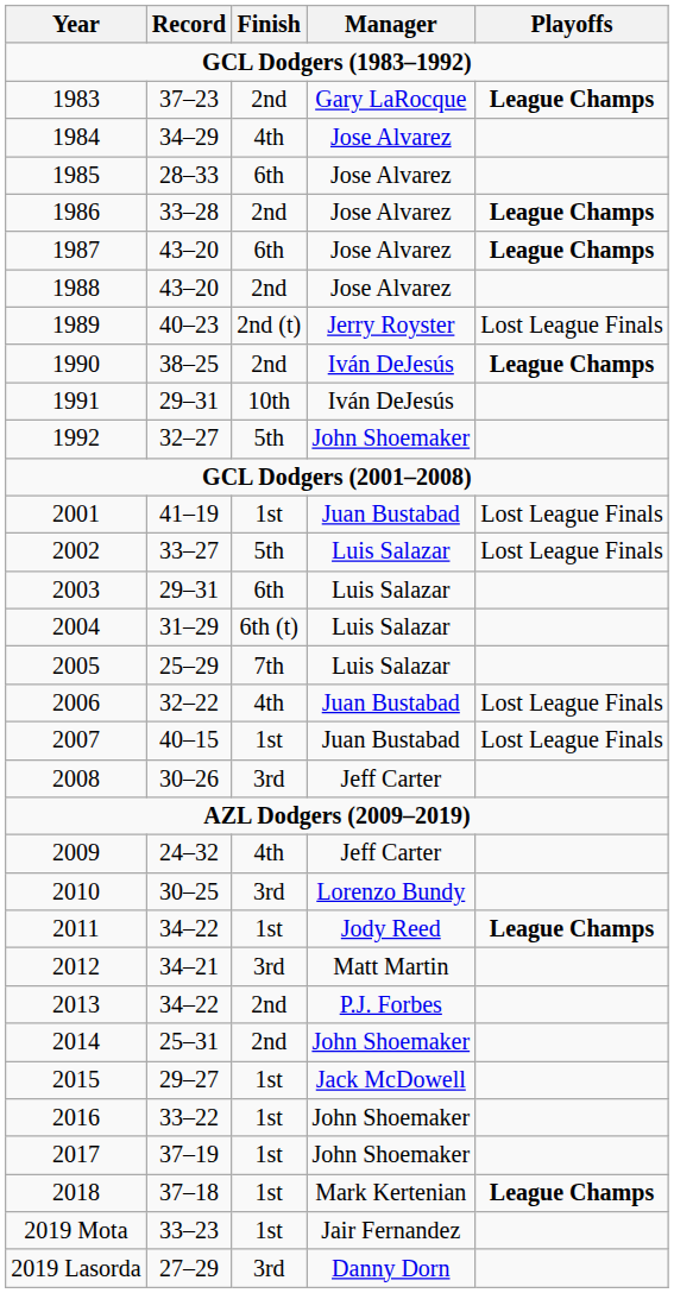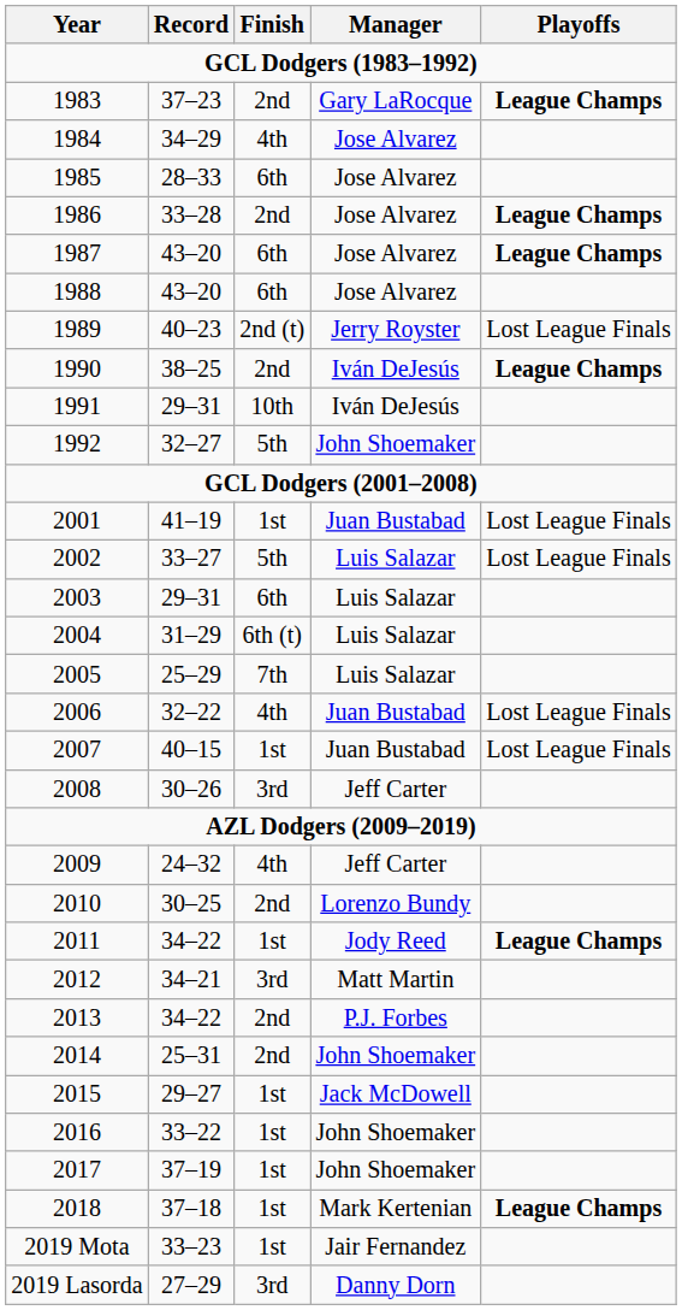 <table class="wikitable">
 <tr>
 <th>Year</th>
 <th>Record</th>
 <th>Finish</th>
 <th>Manager</th>
 <th>Playoffs</th>
 </tr>
 <tr align=center>
 <td align=center colspan=6><strong>GCL Dodgers (1983–1992)</strong></td>
 </tr>
 <tr align=center>
 <td>1983</td>
 <td>37–23</td>
 <td>2nd</td>
 <td><a href='#'>Gary LaRocque</a></td>
 <td><strong>League Champs</strong></td>
 </tr>
 <tr align=center>
 <td>1984</td>
 <td>34–29</td>
 <td>4th</td>
 <td><a href='#'>Jose Alvarez</a></td>
 <td></td>
 </tr>
 <tr align=center>
 <td>1985</td>
 <td>28–33</td>
 <td>6th</td>
 <td>Jose Alvarez</td>
 <td></td>
 </tr>
 <tr align=center>
 <td>1986</td>
 <td>33–28</td>
 <td>2nd</td>
 <td>Jose Alvarez</td>
 <td><strong>League Champs</strong></td>
 </tr>
 <tr align=center>
 <td>1987</td>
 <td>43–20</td>
 <td>6th</td>
 <td>Jose Alvarez</td>
 <td><strong>League Champs</strong></td>
 </tr>
 <tr align=center>
 <td>1988</td>
 <td>43–20</td>
-<td>2nd</td>
+<td>6th</td>
 <td>Jose Alvarez</td>
 <td></td>
 </tr>
 <tr align=center>
 <td>1989</td>
 <td>40–23</td>
 <td>2nd (t)</td>
 <td><a href='#'>Jerry Royster</a></td>
 <td>Lost League Finals</td>
 </tr>
 <tr align=center>
 <td>1990</td>
 <td>38–25</td>
 <td>2nd</td>
 <td><a href='#'>Iván DeJesús</a></td>
 <td><strong>League Champs</strong></td>
 </tr>
 <tr align=center>
 <td>1991</td>
 <td>29–31</td>
 <td>10th</td>
 <td>Iván DeJesús</td>
 <td></td>
 </tr>
 <tr align=center>
 <td>1992</td>
 <td>32–27</td>
 <td>5th</td>
 <td><a href='#'>John Shoemaker</a></td>
 <td></td>
 </tr>
 <tr align=center>
 <td align=center colspan=6><strong>GCL Dodgers (2001–2008)</strong></td>
 </tr>
 <tr align=center>
 <td>2001</td>
 <td>41–19</td>
 <td>1st</td>
 <td><a href='#'>Juan Bustabad</a></td>
 <td>Lost League Finals</td>
 </tr>
 <tr align=center>
 <td>2002</td>
 <td>33–27</td>
 <td>5th</td>
 <td><a href='#'>Luis Salazar</a></td>
 <td>Lost League Finals</td>
 </tr>
 <tr align=center>
 <td>2003</td>
 <td>29–31</td>
 <td>6th</td>
 <td>Luis Salazar</td>
 <td></td>
 </tr>
 <tr align=center>
 <td>2004</td>
 <td>31–29</td>
 <td>6th (t)</td>
 <td>Luis Salazar</td>
 <td></td>
 </tr>
 <tr align=center>
 <td>2005</td>
 <td>25–29</td>
 <td>7th</td>
 <td>Luis Salazar</td>
 <td></td>
 </tr>
 <tr align=center>
 <td>2006</td>
 <td>32–22</td>
 <td>4th</td>
 <td><a href='#'>Juan Bustabad</a></td>
 <td>Lost League Finals</td>
 </tr>
 <tr align=center>
 <td>2007</td>
 <td>40–15</td>
 <td>1st</td>
 <td>Juan Bustabad</td>
 <td>Lost League Finals</td>
 </tr>
 <tr align=center>
 <td>2008</td>
 <td>30–26</td>
 <td>3rd</td>
 <td>Jeff Carter</td>
 <td></td>
 </tr>
 <tr align=center>
 <td align=center colspan=6><strong>AZL Dodgers (2009–2019)</strong></td>
 </tr>
 <tr align=center>
 <td>2009</td>
 <td>24–32</td>
 <td>4th</td>
 <td>Jeff Carter</td>
 <td></td>
 </tr>
 <tr align=center>
 <td>2010</td>
 <td>30–25</td>
-<td>3rd</td>
+<td>2nd</td>
 <td><a href='#'>Lorenzo Bundy</a></td>
 <td></td>
 </tr>
 <tr align=center>
 <td>2011</td>
 <td>34–22</td>
 <td>1st</td>
 <td><a href='#'>Jody Reed</a></td>
 <td><strong>League Champs</strong></td>
 </tr>
 <tr align=center>
 <td>2012</td>
 <td>34–21</td>
 <td>3rd</td>
 <td>Matt Martin</td>
 <td></td>
 </tr>
 <tr align=center>
 <td>2013</td>
 <td>34–22</td>
 <td>2nd</td>
 <td><a href='#'>P.J. Forbes</a></td>
 <td></td>
 </tr>
 <tr align=center>
 <td>2014</td>
 <td>25–31</td>
 <td>2nd</td>
 <td><a href='#'>John Shoemaker</a></td>
 <td></td>
 </tr>
 <tr align=center>
 <td>2015</td>
 <td>29–27</td>
 <td>1st</td>
 <td><a href='#'>Jack McDowell</a></td>
 <td></td>
 </tr>
 <tr align=center>
 <td>2016</td>
 <td>33–22</td>
 <td>1st</td>
 <td>John Shoemaker</td>
 <td></td>
 </tr>
 <tr align=center>
 <td>2017</td>
 <td>37–19</td>
 <td>1st</td>
 <td>John Shoemaker</td>
 <td></td>
 </tr>
 <tr align=center>
 <td>2018</td>
 <td>37–18</td>
 <td>1st</td>
 <td>Mark Kertenian</td>
 <td><strong>League Champs</strong></td>
 </tr>
 <tr align=center>
 <td>2019 Mota</td>
 <td>33–23</td>
 <td>1st</td>
 <td>Jair Fernandez</td>
 <td></td>
 </tr>
 <tr align=center>
 <td>2019 Lasorda</td>
 <td>27–29</td>
 <td>3rd</td>
 <td><a href='#'>Danny Dorn</a></td>
 <td></td>
 </tr>
 </table>
